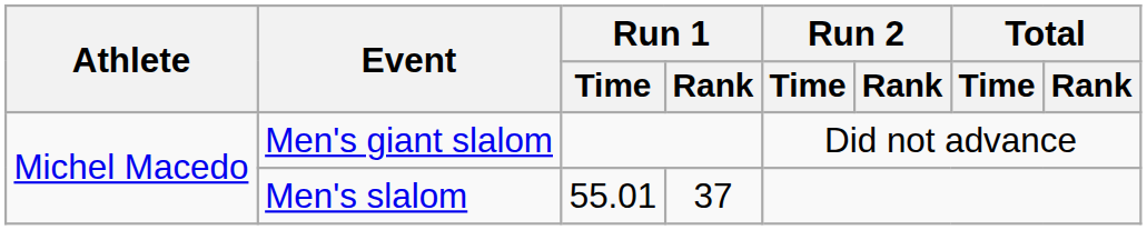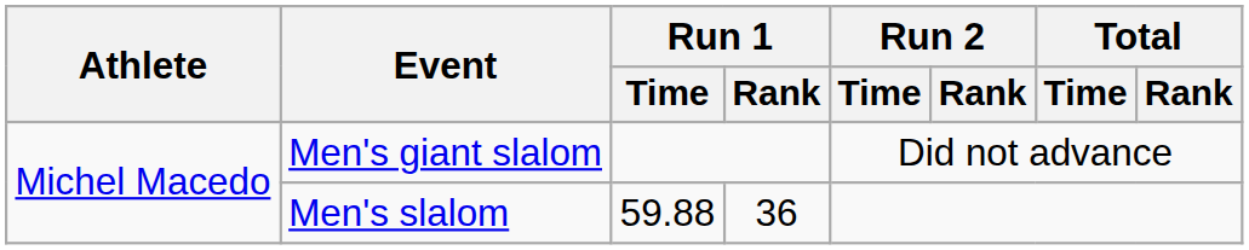 <table class=wikitable style=font-size:90%;text-align:center>
 <tr>
 <th rowspan=2>Athlete</th>
 <th rowspan=2>Event</th>
 <th colspan=2>Run 1</th>
 <th colspan=2>Run 2</th>
 <th colspan=2>Total</th>
 </tr>
 <tr style="font-size:95%">
 <th>Time</th>
 <th>Rank</th>
 <th>Time</th>
 <th>Rank</th>
 <th>Time</th>
 <th>Rank</th>
 </tr>
 <tr>
 <td align=left rowspan=2><a href='#'>Michel Macedo</a></td>
 <td align=left><a href='#'>Men's giant slalom</a></td>
 <td colspan=2></td>
 <td colspan=4>Did not advance</td>
 </tr>
 <tr>
 <td align=left><a href='#'>Men's slalom</a></td>
-<td>55.01</td>
-<td>37</td>
+<td>59.88</td>
+<td>36</td>
 <td colspan=4></td>
 </tr>
 </table>
